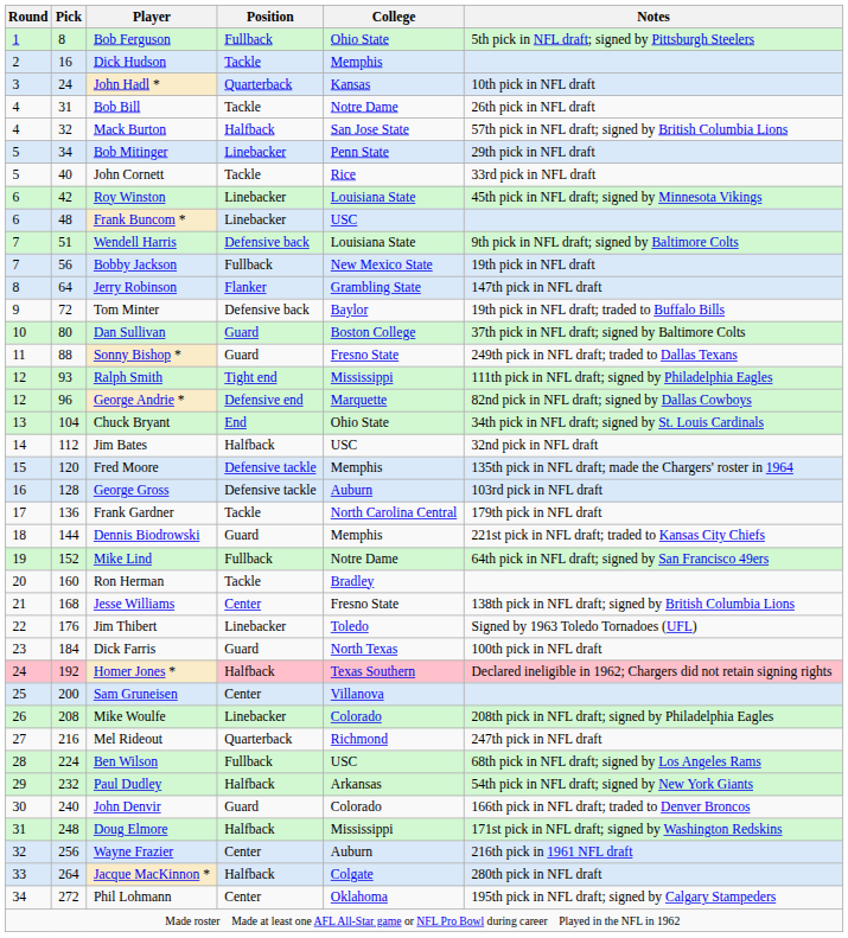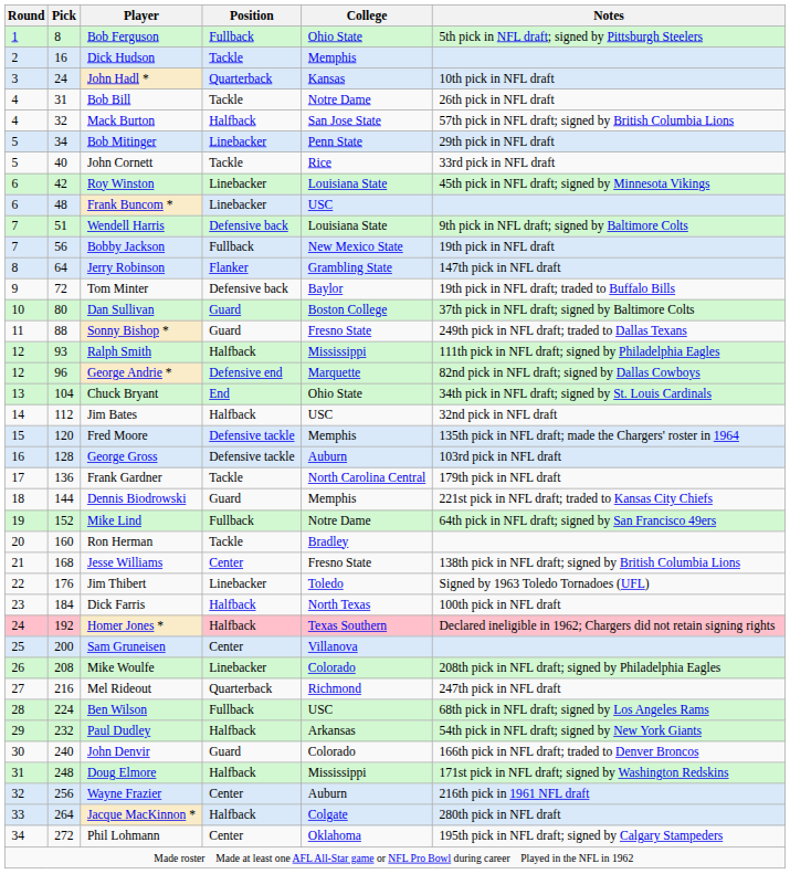 <table class="wikitable" style="font-size:95%;">
 <tr>
 <th scope=column>Round</th>
 <th scope=column>Pick</th>
 <th scope=column>Player</th>
 <th scope=column>Position</th>
 <th scope=column>College</th>
 <th scope=column>Notes</th>
 </tr>
 <tr>
 <td style="padding-left: 0.5em; padding-right: 0.5em; background: #d2f8d2;"><a href='#'>1</a></td>
 <td style="padding-left: 0.5em; padding-right: 0.5em; background: #d2f8d2;">8</td>
 <td style="padding-left: 0.5em; padding-right: 0.5em; background: #d2f8d2;"><a href='#'>Bob Ferguson</a></td>
 <td style="padding-left: 0.5em; padding-right: 0.5em; background: #d2f8d2;"><a href='#'>Fullback</a></td>
 <td style="padding-left: 0.5em; padding-right: 0.5em; background: #d2f8d2;"><a href='#'>Ohio State</a></td>
 <td style="padding-left: 0.5em; padding-right: 0.75em; background: #d2f8d2;">5th pick in <a href='#'>NFL draft</a>; signed by <a href='#'>Pittsburgh Steelers</a></td>
 </tr>
 <tr>
 <td style="padding-left: 0.5em; padding-right: 0.5em; background: #d9e9f9;">2</td>
 <td style="padding-left: 0.5em; padding-right: 0.5em; background: #d9e9f9;">16</td>
 <td style="padding-left: 0.5em; padding-right: 0.5em; background: #d9e9f9;"><a href='#'>Dick Hudson</a></td>
 <td style="padding-left: 0.5em; padding-right: 0.5em; background: #d9e9f9;"><a href='#'>Tackle</a></td>
 <td style="padding-left: 0.5em; padding-right: 0.5em; background: #d9e9f9;"><a href='#'>Memphis</a></td>
 <td style="padding-left: 0.5em; padding-right: 0.75em; background: #d9e9f9;"></td>
 </tr>
 <tr>
 <td style="padding-left: 0.5em; padding-right: 0.5em; background: #d9e9f9;">3</td>
 <td style="padding-left: 0.5em; padding-right: 0.5em; background: #d9e9f9;">24</td>
 <td style="padding-left: 0.5em; padding-right: 0.5em; background: #faecc8;"><a href='#'>John Hadl</a> *</td>
 <td style="padding-left: 0.5em; padding-right: 0.5em; background: #d9e9f9;"><a href='#'>Quarterback</a></td>
 <td style="padding-left: 0.5em; padding-right: 0.5em; background: #d9e9f9;"><a href='#'>Kansas</a></td>
 <td style="padding-left: 0.5em; padding-right: 0.75em; background: #d9e9f9;">10th pick in NFL draft</td>
 </tr>
 <tr>
 <td style="padding-left: 0.5em; padding-right: 0.5em;">4</td>
 <td style="padding-left: 0.5em; padding-right: 0.5em;">31</td>
 <td style="padding-left: 0.5em; padding-right: 0.5em;"><a href='#'>Bob Bill</a></td>
 <td style="padding-left: 0.5em; padding-right: 0.5em;">Tackle</td>
 <td style="padding-left: 0.5em; padding-right: 0.5em;"><a href='#'>Notre Dame</a></td>
 <td style="padding-left: 0.5em; padding-right: 0.75em;">26th pick in NFL draft</td>
 </tr>
 <tr>
 <td style="padding-left: 0.5em; padding-right: 0.5em;">4</td>
 <td style="padding-left: 0.5em; padding-right: 0.5em;">32</td>
 <td style="padding-left: 0.5em; padding-right: 0.5em"><a href='#'>Mack Burton</a></td>
 <td style="padding-left: 0.5em; padding-right: 0.5em"><a href='#'>Halfback</a></td>
 <td style="padding-left: 0.5em; padding-right: 0.5em"><a href='#'>San Jose State</a></td>
 <td style="padding-left: 0.5em; padding-right: 0.75em">57th pick in NFL draft; signed by <a href='#'>British Columbia Lions</a></td>
 </tr>
 <tr>
 <td style="padding-left: 0.5em; padding-right: 0.5em; background: #d9e9f9;">5</td>
 <td style="padding-left: 0.5em; padding-right: 0.5em; background: #d9e9f9;">34</td>
 <td style="padding-left: 0.5em; padding-right: 0.5em; background: #d9e9f9;"><a href='#'>Bob Mitinger</a></td>
 <td style="padding-left: 0.5em; padding-right: 0.5em; background: #d9e9f9;"><a href='#'>Linebacker</a></td>
 <td style="padding-left: 0.5em; padding-right: 0.5em; background: #d9e9f9;"><a href='#'>Penn State</a></td>
 <td style="padding-left: 0.5em; padding-right: 0.75em; background: #d9e9f9;">29th pick in NFL draft</td>
 </tr>
 <tr>
 <td style="padding-left: 0.5em; padding-right: 0.5em;">5</td>
 <td style="padding-left: 0.5em; padding-right: 0.5em;">40</td>
 <td style="padding-left: 0.5em; padding-right: 0.5em;">John Cornett</td>
 <td style="padding-left: 0.5em; padding-right: 0.5em;">Tackle</td>
 <td style="padding-left: 0.5em; padding-right: 0.5em;"><a href='#'>Rice</a></td>
 <td style="padding-left: 0.5em; padding-right: 0.75em;">33rd pick in NFL draft</td>
 </tr>
 <tr>
 <td style="padding-left: 0.5em; padding-right: 0.5em; background: #d2f8d2;">6</td>
 <td style="padding-left: 0.5em; padding-right: 0.5em; background: #d2f8d2;">42</td>
 <td style="padding-left: 0.5em; padding-right: 0.5em; background: #d2f8d2;"><a href='#'>Roy Winston</a></td>
 <td style="padding-left: 0.5em; padding-right: 0.5em; background: #d2f8d2;">Linebacker</td>
 <td style="padding-left: 0.5em; padding-right: 0.5em; background: #d2f8d2;"><a href='#'>Louisiana State</a></td>
 <td style="padding-left: 0.5em; padding-right: 0.75em; background: #d2f8d2;">45th pick in NFL draft; signed by <a href='#'>Minnesota Vikings</a></td>
 </tr>
 <tr>
 <td style="padding-left: 0.5em; padding-right: 0.5em; background: #d9e9f9;">6</td>
 <td style="padding-left: 0.5em; padding-right: 0.5em; background: #d9e9f9;">48</td>
 <td style="padding-left: 0.5em; padding-right: 0.5em; background: #faecc8;"><a href='#'>Frank Buncom</a> *</td>
 <td style="padding-left: 0.5em; padding-right: 0.5em; background: #d9e9f9;">Linebacker</td>
 <td style="padding-left: 0.5em; padding-right: 0.5em; background: #d9e9f9;"><a href='#'>USC</a></td>
 <td style="padding-left: 0.5em; padding-right: 0.75em; background: #d9e9f9;"></td>
 </tr>
 <tr>
 <td style="padding-left: 0.5em; padding-right: 0.5em; background: #d2f8d2;">7</td>
 <td style="padding-left: 0.5em; padding-right: 0.5em; background: #d2f8d2;">51</td>
 <td style="padding-left: 0.5em; padding-right: 0.5em; background: #d2f8d2;"><a href='#'>Wendell Harris</a></td>
 <td style="padding-left: 0.5em; padding-right: 0.5em; background: #d2f8d2;"><a href='#'>Defensive back</a></td>
 <td style="padding-left: 0.5em; padding-right: 0.5em; background: #d2f8d2;">Louisiana State</td>
 <td style="padding-left: 0.5em; padding-right: 0.75em; background: #d2f8d2;">9th pick in NFL draft; signed by <a href='#'>Baltimore Colts</a></td>
 </tr>
 <tr>
 <td style="padding-left: 0.5em; padding-right: 0.5em; background: #d9e9f9;">7</td>
 <td style="padding-left: 0.5em; padding-right: 0.5em; background: #d9e9f9;">56</td>
 <td style="padding-left: 0.5em; padding-right: 0.5em; background: #d9e9f9;"><a href='#'>Bobby Jackson</a></td>
 <td style="padding-left: 0.5em; padding-right: 0.5em; background: #d9e9f9;">Fullback</td>
 <td style="padding-left: 0.5em; padding-right: 0.5em; background: #d9e9f9;"><a href='#'>New Mexico State</a></td>
 <td style="padding-left: 0.5em; padding-right: 0.75em; background: #d9e9f9;">19th pick in NFL draft</td>
 </tr>
 <tr>
 <td style="padding-left: 0.5em; padding-right: 0.5em; background: #d9e9f9;">8</td>
 <td style="padding-left: 0.5em; padding-right: 0.5em; background: #d9e9f9;">64</td>
 <td style="padding-left: 0.5em; padding-right: 0.5em; background: #d9e9f9;"><a href='#'>Jerry Robinson</a></td>
 <td style="padding-left: 0.5em; padding-right: 0.5em; background: #d9e9f9;"><a href='#'>Flanker</a></td>
 <td style="padding-left: 0.5em; padding-right: 0.5em; background: #d9e9f9;"><a href='#'>Grambling State</a></td>
 <td style="padding-left: 0.5em; padding-right: 0.75em; background: #d9e9f9;">147th pick in NFL draft</td>
 </tr>
 <tr>
 <td style="padding-left: 0.5em; padding-right: 0.5em;">9</td>
 <td style="padding-left: 0.5em; padding-right: 0.5em;">72</td>
 <td style="padding-left: 0.5em; padding-right: 0.5em;">Tom Minter</td>
 <td style="padding-left: 0.5em; padding-right: 0.5em;">Defensive back</td>
 <td style="padding-left: 0.5em; padding-right: 0.5em;"><a href='#'>Baylor</a></td>
 <td style="padding-left: 0.5em; padding-right: 0.75em;">19th pick in NFL draft; traded to <a href='#'>Buffalo Bills</a></td>
 </tr>
 <tr>
 <td style="padding-left: 0.5em; padding-right: 0.5em; background: #d2f8d2;">10</td>
 <td style="padding-left: 0.5em; padding-right: 0.5em; background: #d2f8d2;">80</td>
 <td style="padding-left: 0.5em; padding-right: 0.5em; background: #d2f8d2;"><a href='#'>Dan Sullivan</a></td>
 <td style="padding-left: 0.5em; padding-right: 0.5em; background: #d2f8d2;"><a href='#'>Guard</a></td>
 <td style="padding-left: 0.5em; padding-right: 0.5em; background: #d2f8d2;"><a href='#'>Boston College</a></td>
 <td style="padding-left: 0.5em; padding-right: 0.75em; background: #d2f8d2;">37th pick in NFL draft; signed by Baltimore Colts</td>
 </tr>
 <tr>
 <td style="padding-left: 0.5em; padding-right: 0.5em;">11</td>
 <td style="padding-left: 0.5em; padding-right: 0.5em;">88</td>
 <td style="padding-left: 0.5em; padding-right: 0.5em; background: #faecc8;"><a href='#'>Sonny Bishop</a> *</td>
 <td style="padding-left: 0.5em; padding-right: 0.5em;">Guard</td>
 <td style="padding-left: 0.5em; padding-right: 0.5em;"><a href='#'>Fresno State</a></td>
 <td style="padding-left: 0.5em; padding-right: 0.75em;">249th pick in NFL draft; traded to <a href='#'>Dallas Texans</a></td>
 </tr>
 <tr>
 <td style="padding-left: 0.5em; padding-right: 0.5em; background: #d2f8d2;">12</td>
 <td style="padding-left: 0.5em; padding-right: 0.5em; background: #d2f8d2;">93</td>
 <td style="padding-left: 0.5em; padding-right: 0.5em; background: #d2f8d2;"><a href='#'>Ralph Smith</a></td>
-<td style="padding-left: 0.5em; padding-right: 0.5em; background: #d2f8d2;"><a href='#'>Tight end</a></td>
+<td style="padding-left: 0.5em; padding-right: 0.5em; background: #d2f8d2;">Halfback</td>
 <td style="padding-left: 0.5em; padding-right: 0.5em; background: #d2f8d2;"><a href='#'>Mississippi</a></td>
 <td style="padding-left: 0.5em; padding-right: 0.75em; background: #d2f8d2;">111th pick in NFL draft; signed by <a href='#'>Philadelphia Eagles</a></td>
 </tr>
 <tr>
 <td style="padding-left: 0.5em; padding-right: 0.5em; background: #d2f8d2;">12</td>
 <td style="padding-left: 0.5em; padding-right: 0.5em; background: #d2f8d2;">96</td>
 <td style="padding-left: 0.5em; padding-right: 0.5em; background: #faecc8;"><a href='#'>George Andrie</a> *</td>
 <td style="padding-left: 0.5em; padding-right: 0.5em; background: #d2f8d2;"><a href='#'>Defensive end</a></td>
 <td style="padding-left: 0.5em; padding-right: 0.5em; background: #d2f8d2;"><a href='#'>Marquette</a></td>
 <td style="padding-left: 0.5em; padding-right: 0.75em; background: #d2f8d2;">82nd pick in NFL draft; signed by <a href='#'>Dallas Cowboys</a></td>
 </tr>
 <tr>
 <td style="padding-left: 0.5em; padding-right: 0.5em; background: #d2f8d2;">13</td>
 <td style="padding-left: 0.5em; padding-right: 0.5em; background: #d2f8d2;">104</td>
 <td style="padding-left: 0.5em; padding-right: 0.5em; background: #d2f8d2;">Chuck Bryant</td>
 <td style="padding-left: 0.5em; padding-right: 0.5em; background: #d2f8d2;"><a href='#'>End</a></td>
 <td style="padding-left: 0.5em; padding-right: 0.5em; background: #d2f8d2;">Ohio State</td>
 <td style="padding-left: 0.5em; padding-right: 0.75em; background: #d2f8d2;">34th pick in NFL draft; signed by <a href='#'>St. Louis Cardinals</a></td>
 </tr>
 <tr>
 <td style="padding-left: 0.5em; padding-right: 0.5em;">14</td>
 <td style="padding-left: 0.5em; padding-right: 0.5em;">112</td>
 <td style="padding-left: 0.5em; padding-right: 0.5em;">Jim Bates</td>
 <td style="padding-left: 0.5em; padding-right: 0.5em;">Halfback</td>
 <td style="padding-left: 0.5em; padding-right: 0.5em;">USC</td>
 <td style="padding-left: 0.5em; padding-right: 0.75em;">32nd pick in NFL draft</td>
 </tr>
 <tr>
 <td style="padding-left: 0.5em; padding-right: 0.5em; background: #d9e9f9;">15</td>
 <td style="padding-left: 0.5em; padding-right: 0.5em; background: #d9e9f9;">120</td>
 <td style="padding-left: 0.5em; padding-right: 0.5em; background: #d9e9f9;">Fred Moore</td>
 <td style="padding-left: 0.5em; padding-right: 0.5em; background: #d9e9f9;"><a href='#'>Defensive tackle</a></td>
 <td style="padding-left: 0.5em; padding-right: 0.5em; background: #d9e9f9;">Memphis</td>
 <td style="padding-left: 0.5em; padding-right: 0.75em; background: #d9e9f9;">135th pick in NFL draft; made the Chargers' roster in <a href='#'>1964</a></td>
 </tr>
 <tr>
 <td style="padding-left: 0.5em; padding-right: 0.5em; background: #d9e9f9;">16</td>
 <td style="padding-left: 0.5em; padding-right: 0.5em; background: #d9e9f9;">128</td>
 <td style="padding-left: 0.5em; padding-right: 0.5em; background: #d9e9f9;"><a href='#'>George Gross</a></td>
 <td style="padding-left: 0.5em; padding-right: 0.5em; background: #d9e9f9;">Defensive tackle</td>
 <td style="padding-left: 0.5em; padding-right: 0.5em; background: #d9e9f9;"><a href='#'>Auburn</a></td>
 <td style="padding-left: 0.5em; padding-right: 0.75em; background: #d9e9f9;">103rd pick in NFL draft</td>
 </tr>
 <tr>
 <td style="padding-left: 0.5em; padding-right: 0.5em;">17</td>
 <td style="padding-left: 0.5em; padding-right: 0.5em;">136</td>
 <td style="padding-left: 0.5em; padding-right: 0.5em;">Frank Gardner</td>
 <td style="padding-left: 0.5em; padding-right: 0.5em;">Tackle</td>
 <td style="padding-left: 0.5em; padding-right: 0.5em;"><a href='#'>North Carolina Central</a></td>
 <td style="padding-left: 0.5em; padding-right: 0.75em;">179th pick in NFL draft</td>
 </tr>
 <tr>
 <td style="padding-left: 0.5em; padding-right: 0.5em;">18</td>
 <td style="padding-left: 0.5em; padding-right: 0.5em;">144</td>
 <td style="padding-left: 0.5em; padding-right: 0.5em;"><a href='#'>Dennis Biodrowski</a></td>
 <td style="padding-left: 0.5em; padding-right: 0.5em;">Guard</td>
 <td style="padding-left: 0.5em; padding-right: 0.5em;">Memphis</td>
 <td style="padding-left: 0.5em; padding-right: 0.75em;">221st pick in NFL draft; traded to <a href='#'>Kansas City Chiefs</a></td>
 </tr>
 <tr>
 <td style="padding-left: 0.5em; padding-right: 0.5em; background: #d2f8d2;">19</td>
 <td style="padding-left: 0.5em; padding-right: 0.5em; background: #d2f8d2;">152</td>
 <td style="padding-left: 0.5em; padding-right: 0.5em; background: #d2f8d2;"><a href='#'>Mike Lind</a></td>
 <td style="padding-left: 0.5em; padding-right: 0.5em; background: #d2f8d2;">Fullback</td>
 <td style="padding-left: 0.5em; padding-right: 0.5em; background: #d2f8d2;">Notre Dame</td>
 <td style="padding-left: 0.5em; padding-right: 0.75em; background: #d2f8d2;">64th pick in NFL draft; signed by <a href='#'>San Francisco 49ers</a></td>
 </tr>
 <tr>
 <td style="padding-left: 0.5em; padding-right: 0.5em;">20</td>
 <td style="padding-left: 0.5em; padding-right: 0.5em;">160</td>
 <td style="padding-left: 0.5em; padding-right: 0.5em;">Ron Herman</td>
 <td style="padding-left: 0.5em; padding-right: 0.5em;">Tackle</td>
 <td style="padding-left: 0.5em; padding-right: 0.5em;"><a href='#'>Bradley</a></td>
 <td style="padding-left: 0.5em; padding-right: 0.75em;"></td>
 </tr>
 <tr>
 <td style="padding-left: 0.5em; padding-right: 0.5em;">21</td>
 <td style="padding-left: 0.5em; padding-right: 0.5em;">168</td>
 <td style="padding-left: 0.5em; padding-right: 0.5em;"><a href='#'>Jesse Williams</a></td>
 <td style="padding-left: 0.5em; padding-right: 0.5em;"><a href='#'>Center</a></td>
 <td style="padding-left: 0.5em; padding-right: 0.5em;">Fresno State</td>
 <td style="padding-left: 0.5em; padding-right: 0.75em;">138th pick in NFL draft; signed by <a href='#'>British Columbia Lions</a></td>
 </tr>
 <tr>
 <td style="padding-left: 0.5em; padding-right: 0.5em;">22</td>
 <td style="padding-left: 0.5em; padding-right: 0.5em;">176</td>
 <td style="padding-left: 0.5em; padding-right: 0.5em;">Jim Thibert</td>
 <td style="padding-left: 0.5em; padding-right: 0.5em;">Linebacker</td>
 <td style="padding-left: 0.5em; padding-right: 0.5em;"><a href='#'>Toledo</a></td>
 <td style="padding-left: 0.5em; padding-right: 0.75em;">Signed by 1963 Toledo Tornadoes (<a href='#'>UFL</a>)</td>
 </tr>
 <tr>
 <td style="padding-left: 0.5em; padding-right: 0.5em;">23</td>
 <td style="padding-left: 0.5em; padding-right: 0.5em;">184</td>
 <td style="padding-left: 0.5em; padding-right: 0.5em;">Dick Farris</td>
-<td style="padding-left: 0.5em; padding-right: 0.5em;">Guard</td>
+<td style="padding-left: 0.5em; padding-right: 0.5em"><a href='#'>Halfback</a></td>
 <td style="padding-left: 0.5em; padding-right: 0.5em;"><a href='#'>North Texas</a></td>
 <td style="padding-left: 0.5em; padding-right: 0.75em;">100th pick in NFL draft</td>
 </tr>
 <tr>
 <td style="padding-left: 0.5em; padding-right: 0.5em; background: #ffc0cb;">24</td>
 <td style="padding-left: 0.5em; padding-right: 0.5em; background: #ffc0cb;">192</td>
 <td style="padding-left: 0.5em; padding-right: 0.5em; background: #faecc8;"><a href='#'>Homer Jones</a> *</td>
 <td style="padding-left: 0.5em; padding-right: 0.5em; background: #ffc0cb;">Halfback</td>
 <td style="padding-left: 0.5em; padding-right: 0.5em; background: #ffc0cb;"><a href='#'>Texas Southern</a></td>
 <td style="padding-left: 0.5em; padding-right: 0.75em; background: #ffc0cb;">Declared ineligible in 1962; Chargers did not retain signing rights</td>
 </tr>
 <tr>
 <td style="padding-left: 0.5em; padding-right: 0.5em; background: #d9e9f9;">25</td>
 <td style="padding-left: 0.5em; padding-right: 0.5em; background: #d9e9f9;">200</td>
 <td style="padding-left: 0.5em; padding-right: 0.5em; background: #d9e9f9;"><a href='#'>Sam Gruneisen</a></td>
 <td style="padding-left: 0.5em; padding-right: 0.5em; background: #d9e9f9;">Center</td>
 <td style="padding-left: 0.5em; padding-right: 0.5em; background: #d9e9f9;"><a href='#'>Villanova</a></td>
 <td style="padding-left: 0.5em; padding-right: 0.75em; background: #d9e9f9;"></td>
 </tr>
 <tr>
 <td style="padding-left: 0.5em; padding-right: 0.5em; background: #d2f8d2;">26</td>
 <td style="padding-left: 0.5em; padding-right: 0.5em; background: #d2f8d2;">208</td>
 <td style="padding-left: 0.5em; padding-right: 0.5em; background: #d2f8d2;">Mike Woulfe</td>
 <td style="padding-left: 0.5em; padding-right: 0.5em; background: #d2f8d2;">Linebacker</td>
 <td style="padding-left: 0.5em; padding-right: 0.5em; background: #d2f8d2;"><a href='#'>Colorado</a></td>
 <td style="padding-left: 0.5em; padding-right: 0.75em; background: #d2f8d2;">208th pick in NFL draft; signed by Philadelphia Eagles</td>
 </tr>
 <tr>
 <td style="padding-left: 0.5em; padding-right: 0.5em;">27</td>
 <td style="padding-left: 0.5em; padding-right: 0.5em;">216</td>
 <td style="padding-left: 0.5em; padding-right: 0.5em;">Mel Rideout</td>
 <td style="padding-left: 0.5em; padding-right: 0.5em;">Quarterback</td>
 <td style="padding-left: 0.5em; padding-right: 0.5em;"><a href='#'>Richmond</a></td>
 <td style="padding-left: 0.5em; padding-right: 0.75em;">247th pick in NFL draft</td>
 </tr>
 <tr>
 <td style="padding-left: 0.5em; padding-right: 0.5em; background: #d2f8d2;">28</td>
 <td style="padding-left: 0.5em; padding-right: 0.5em; background: #d2f8d2;">224</td>
 <td style="padding-left: 0.5em; padding-right: 0.5em; background: #d2f8d2;"><a href='#'>Ben Wilson</a></td>
 <td style="padding-left: 0.5em; padding-right: 0.5em; background: #d2f8d2;">Fullback</td>
 <td style="padding-left: 0.5em; padding-right: 0.5em; background: #d2f8d2;">USC</td>
 <td style="padding-left: 0.5em; padding-right: 0.75em; background: #d2f8d2;">68th pick in NFL draft; signed by <a href='#'>Los Angeles Rams</a></td>
 </tr>
 <tr>
 <td style="padding-left: 0.5em; padding-right: 0.5em; background: #d2f8d2;">29</td>
 <td style="padding-left: 0.5em; padding-right: 0.5em; background: #d2f8d2;">232</td>
 <td style="padding-left: 0.5em; padding-right: 0.5em; background: #d2f8d2;"><a href='#'>Paul Dudley</a></td>
 <td style="padding-left: 0.5em; padding-right: 0.5em; background: #d2f8d2;">Halfback</td>
 <td style="padding-left: 0.5em; padding-right: 0.5em; background: #d2f8d2;">Arkansas</td>
 <td style="padding-left: 0.5em; padding-right: 0.75em; background: #d2f8d2;">54th pick in NFL draft; signed by <a href='#'>New York Giants</a></td>
 </tr>
 <tr>
 <td style="padding-left: 0.5em; padding-right: 0.5em;">30</td>
 <td style="padding-left: 0.5em; padding-right: 0.5em;">240</td>
 <td style="padding-left: 0.5em; padding-right: 0.5em;"><a href='#'>John Denvir</a></td>
 <td style="padding-left: 0.5em; padding-right: 0.5em;">Guard</td>
 <td style="padding-left: 0.5em; padding-right: 0.5em;">Colorado</td>
 <td style="padding-left: 0.5em; padding-right: 0.75em;">166th pick in NFL draft; traded to <a href='#'>Denver Broncos</a></td>
 </tr>
 <tr>
 <td style="padding-left: 0.5em; padding-right: 0.5em; background: #d2f8d2;">31</td>
 <td style="padding-left: 0.5em; padding-right: 0.5em; background: #d2f8d2;">248</td>
 <td style="padding-left: 0.5em; padding-right: 0.5em; background: #d2f8d2;"><a href='#'>Doug Elmore</a></td>
 <td style="padding-left: 0.5em; padding-right: 0.5em; background: #d2f8d2;">Halfback</td>
 <td style="padding-left: 0.5em; padding-right: 0.5em; background: #d2f8d2;">Mississippi</td>
 <td style="padding-left: 0.5em; padding-right: 0.75em; background: #d2f8d2;">171st pick in NFL draft; signed by <a href='#'>Washington Redskins</a></td>
 </tr>
 <tr>
 <td style="padding-left: 0.5em; padding-right: 0.5em; background: #d9e9f9;">32</td>
 <td style="padding-left: 0.5em; padding-right: 0.5em; background: #d9e9f9;">256</td>
 <td style="padding-left: 0.5em; padding-right: 0.5em; background: #d9e9f9;"><a href='#'>Wayne Frazier</a></td>
 <td style="padding-left: 0.5em; padding-right: 0.5em; background: #d9e9f9;">Center</td>
 <td style="padding-left: 0.5em; padding-right: 0.5em; background: #d9e9f9;">Auburn</td>
 <td style="padding-left: 0.5em; padding-right: 0.75em; background: #d9e9f9;">216th pick in <a href='#'>1961 NFL draft</a></td>
 </tr>
 <tr>
 <td style="padding-left: 0.5em; padding-right: 0.5em; background: #d9e9f9;">33</td>
 <td style="padding-left: 0.5em; padding-right: 0.5em; background: #d9e9f9;">264</td>
 <td style="padding-left: 0.5em; padding-right: 0.5em; background: #faecc8;"><a href='#'>Jacque MacKinnon</a> *</td>
 <td style="padding-left: 0.5em; padding-right: 0.5em; background: #d9e9f9;">Halfback</td>
 <td style="padding-left: 0.5em; padding-right: 0.5em; background: #d9e9f9;"><a href='#'>Colgate</a></td>
 <td style="padding-left: 0.5em; padding-right: 0.75em; background: #d9e9f9;">280th pick in NFL draft</td>
 </tr>
 <tr>
 <td style="padding-left: 0.5em; padding-right: 0.5em;">34</td>
 <td style="padding-left: 0.5em; padding-right: 0.5em;">272</td>
 <td style="padding-left: 0.5em; padding-right: 0.5em;">Phil Lohmann</td>
 <td style="padding-left: 0.5em; padding-right: 0.5em;">Center</td>
 <td style="padding-left: 0.5em; padding-right: 0.5em;"><a href='#'>Oklahoma</a></td>
 <td style="padding-left: 0.5em; padding-right: 0.75em;">195th pick in NFL draft; signed by <a href='#'>Calgary Stampeders</a></td>
 </tr>
 <tr>
 <td colspan="6" style="text-align:center;"><small> Made roster    Made at least one <a href='#'>AFL All-Star game</a> or <a href='#'>NFL Pro Bowl</a> during career    Played in the NFL in 1962  </small></td>
 </tr>
 </table>
